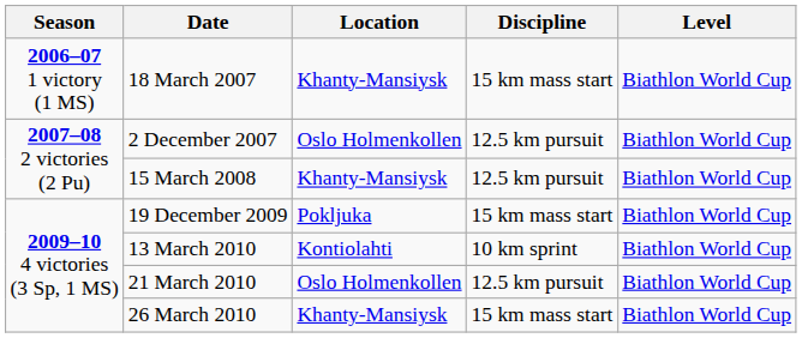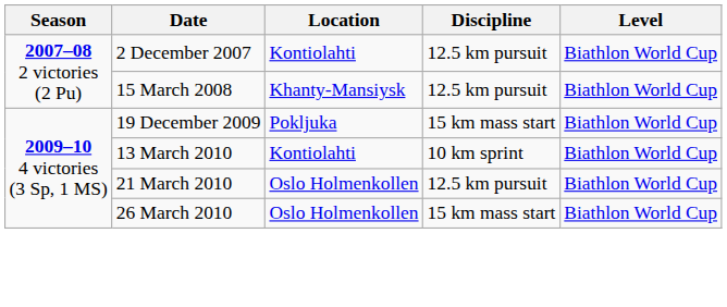 <table class="wikitable">
 <tr>
 <th>Season</th>
 <th>Date</th>
 <th>Location</th>
 <th>Discipline</th>
 <th>Level</th>
 </tr>
 <tr>
-<td rowspan="1" style="text-align:center;"><strong><a href='#'>2006–07</a></strong> <br> 1 victory <br> (1 MS)</td>
-<td>18 March 2007</td>
-<td> <a href='#'>Khanty-Mansiysk</a></td>
-<td>15 km mass start</td>
-<td><a href='#'>Biathlon World Cup</a></td>
-</tr>
-<tr>
 <td rowspan="2" style="text-align:center;"><strong><a href='#'>2007–08</a></strong> <br> 2 victories <br> (2 Pu)</td>
 <td>2 December 2007</td>
-<td> <a href='#'>Oslo Holmenkollen</a></td>
+<td> <a href='#'>Kontiolahti</a></td>
 <td>12.5 km pursuit</td>
 <td><a href='#'>Biathlon World Cup</a></td>
 </tr>
 <tr>
 <td>15 March 2008</td>
 <td> <a href='#'>Khanty-Mansiysk</a></td>
 <td>12.5 km pursuit</td>
 <td><a href='#'>Biathlon World Cup</a></td>
 </tr>
 <tr>
 <td rowspan="4" style="text-align:center;"><strong><a href='#'>2009–10</a></strong> <br> 4 victories <br> (3 Sp, 1 MS)</td>
 <td>19 December 2009</td>
 <td> <a href='#'>Pokljuka</a></td>
 <td>15 km mass start</td>
 <td><a href='#'>Biathlon World Cup</a></td>
 </tr>
 <tr>
 <td>13 March 2010</td>
 <td> <a href='#'>Kontiolahti</a></td>
 <td>10 km sprint</td>
 <td><a href='#'>Biathlon World Cup</a></td>
 </tr>
 <tr>
 <td>21 March 2010</td>
 <td> <a href='#'>Oslo Holmenkollen</a></td>
 <td>12.5 km pursuit</td>
 <td><a href='#'>Biathlon World Cup</a></td>
 </tr>
 <tr>
 <td>26 March 2010</td>
-<td> <a href='#'>Khanty-Mansiysk</a></td>
+<td> <a href='#'>Oslo Holmenkollen</a></td>
 <td>15 km mass start</td>
 <td><a href='#'>Biathlon World Cup</a></td>
 </tr>
 </table>
